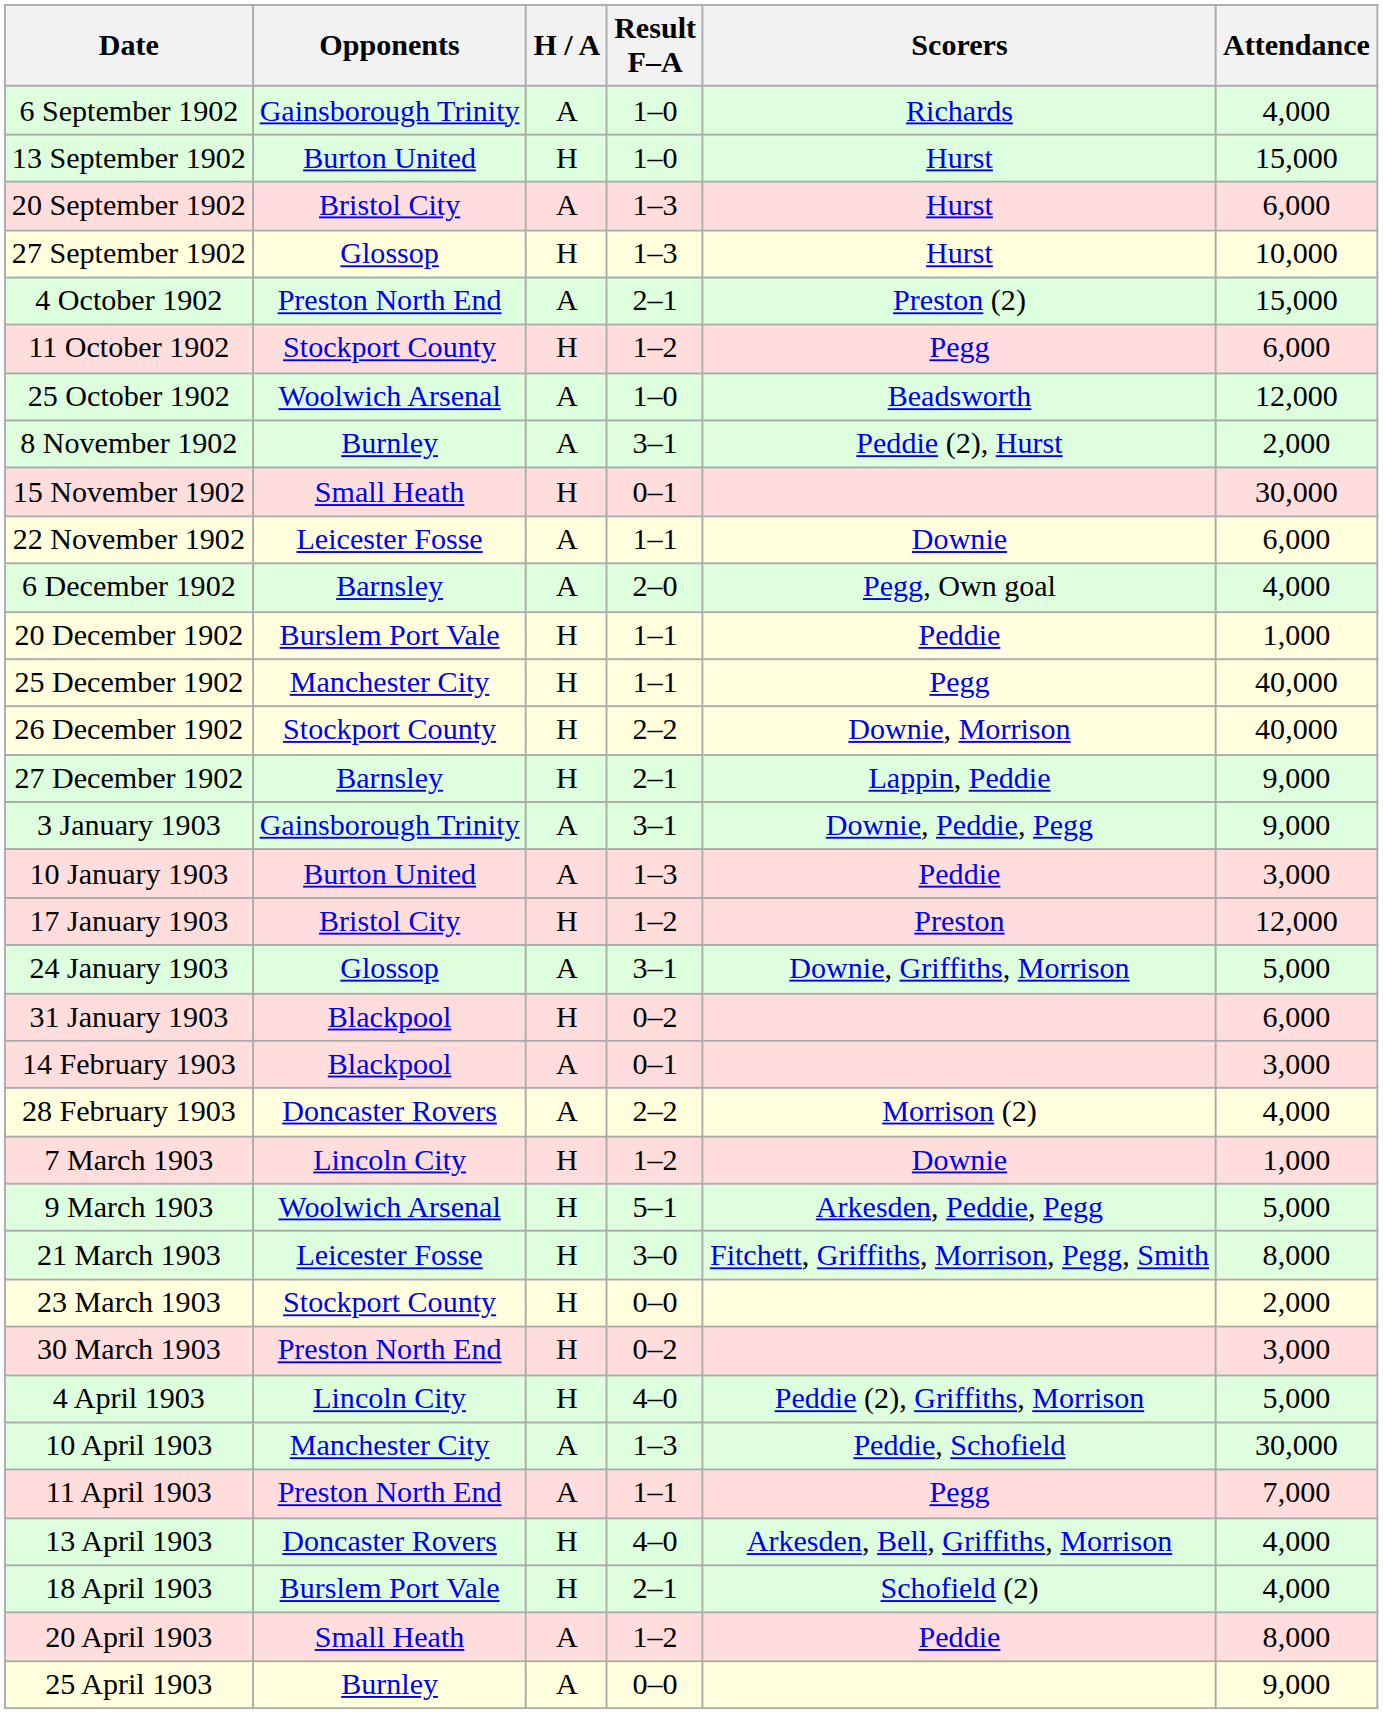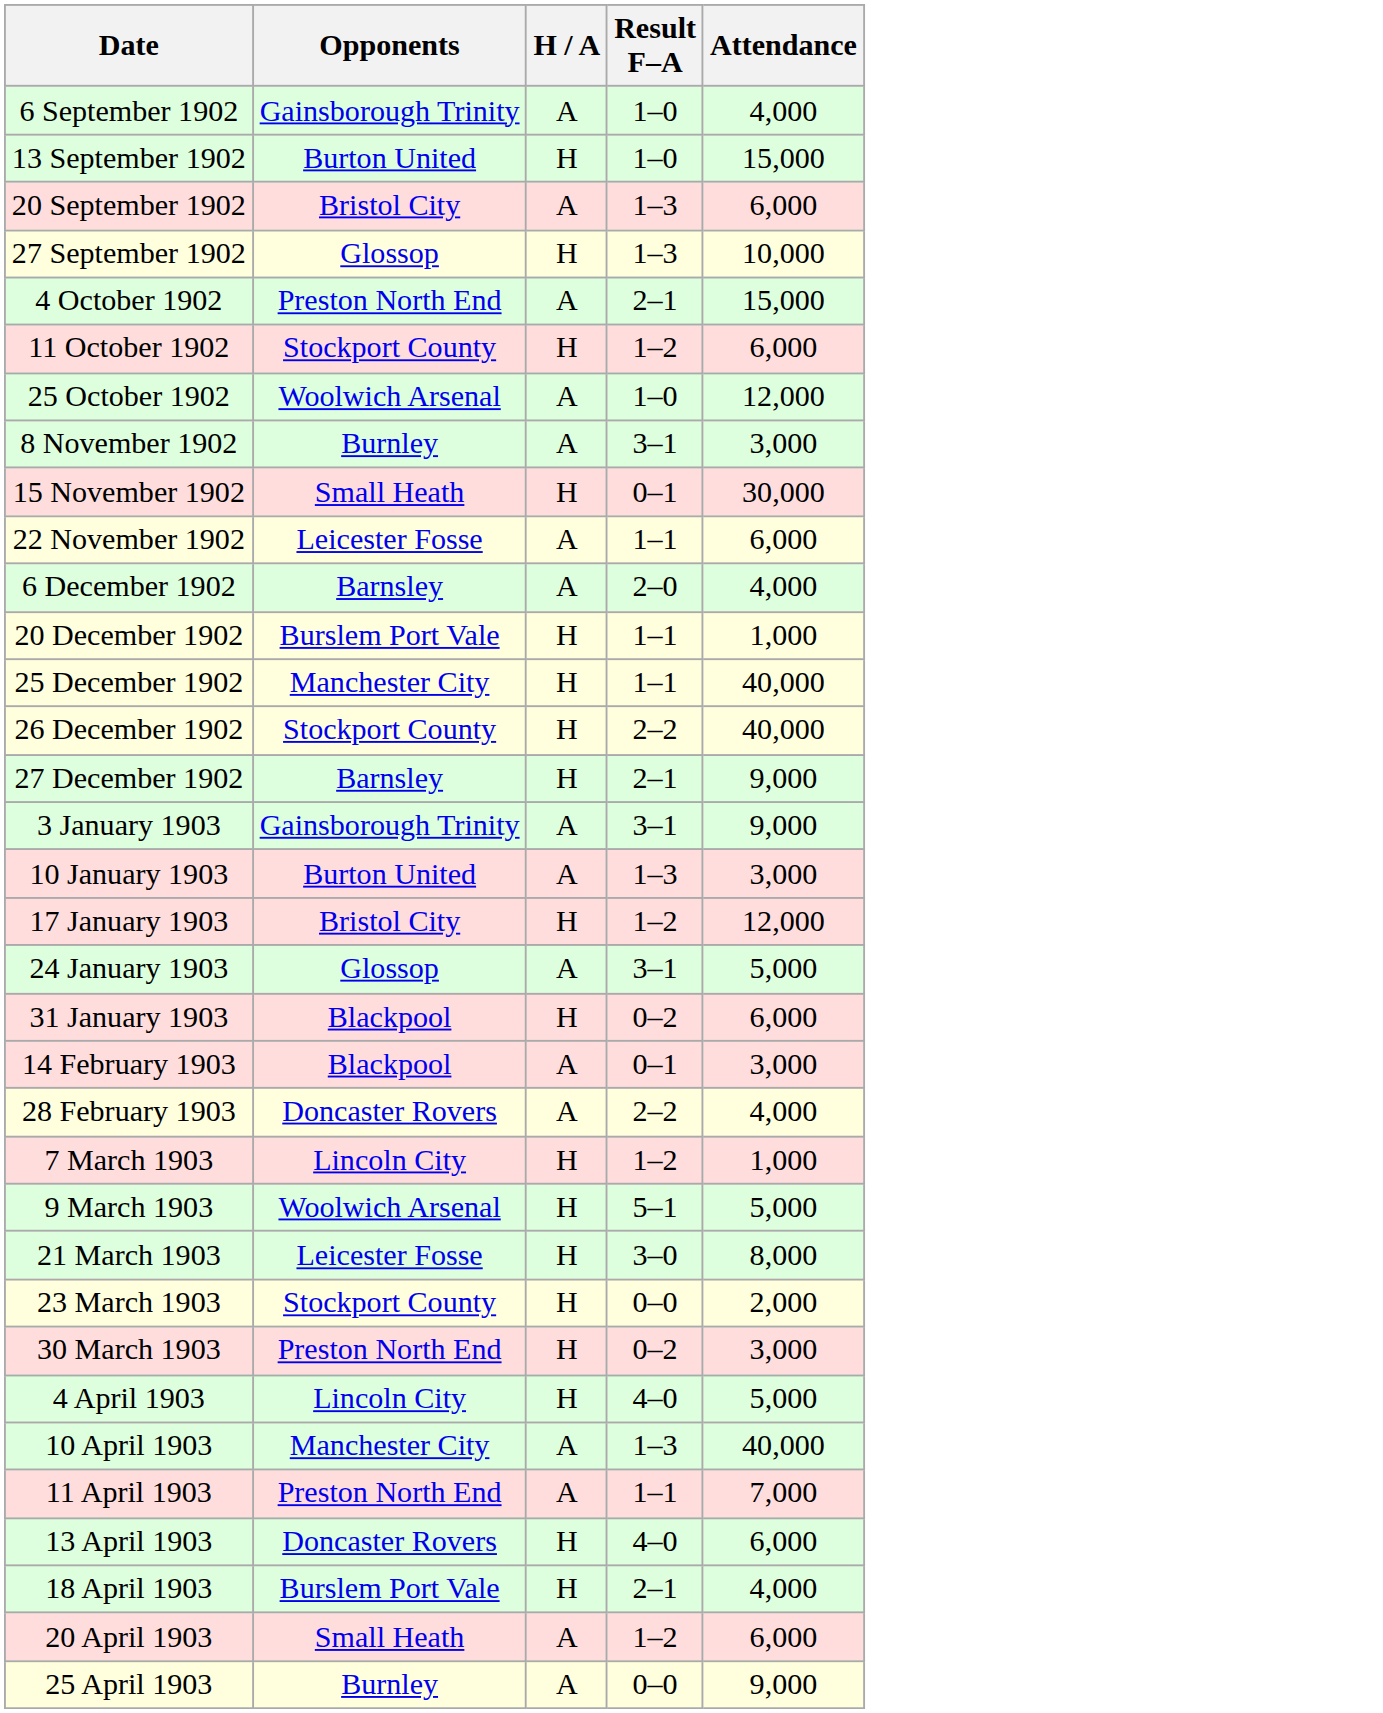 <table class="wikitable" style="text-align:center">
 <tr>
 <th>Date</th>
 <th>Opponents</th>
 <th>H / A</th>
 <th>Result<br>F–A</th>
-<th>Scorers</th>
 <th>Attendance</th>
 </tr>
 <tr bgcolor="#ddffdd">
 <td>6 September 1902</td>
 <td><a href='#'>Gainsborough Trinity</a></td>
 <td>A</td>
 <td>1–0</td>
-<td><a href='#'>Richards</a></td>
 <td>4,000</td>
 </tr>
 <tr bgcolor="#ddffdd">
 <td>13 September 1902</td>
 <td><a href='#'>Burton United</a></td>
 <td>H</td>
 <td>1–0</td>
-<td><a href='#'>Hurst</a></td>
 <td>15,000</td>
 </tr>
 <tr bgcolor="#ffdddd">
 <td>20 September 1902</td>
 <td><a href='#'>Bristol City</a></td>
 <td>A</td>
 <td>1–3</td>
-<td><a href='#'>Hurst</a></td>
 <td>6,000</td>
 </tr>
 <tr bgcolor="#ffffdd">
 <td>27 September 1902</td>
 <td><a href='#'>Glossop</a></td>
 <td>H</td>
 <td>1–3</td>
-<td><a href='#'>Hurst</a></td>
 <td>10,000</td>
 </tr>
 <tr bgcolor="#ddffdd">
 <td>4 October 1902</td>
 <td><a href='#'>Preston North End</a></td>
 <td>A</td>
 <td>2–1</td>
-<td><a href='#'>Preston</a> (2)</td>
 <td>15,000</td>
 </tr>
 <tr bgcolor="#ffdddd">
 <td>11 October 1902</td>
 <td><a href='#'>Stockport County</a></td>
 <td>H</td>
 <td>1–2</td>
-<td><a href='#'>Pegg</a></td>
 <td>6,000</td>
 </tr>
 <tr bgcolor="#ddffdd">
 <td>25 October 1902</td>
 <td><a href='#'>Woolwich Arsenal</a></td>
 <td>A</td>
 <td>1–0</td>
-<td><a href='#'>Beadsworth</a></td>
 <td>12,000</td>
 </tr>
 <tr bgcolor="#ddffdd">
 <td>8 November 1902</td>
 <td><a href='#'>Burnley</a></td>
 <td>A</td>
 <td>3–1</td>
-<td><a href='#'>Peddie</a> (2), <a href='#'>Hurst</a></td>
-<td>2,000</td>
+<td>3,000</td>
 </tr>
 <tr bgcolor="#ffdddd">
 <td>15 November 1902</td>
 <td><a href='#'>Small Heath</a></td>
 <td>H</td>
 <td>0–1</td>
-<td></td>
 <td>30,000</td>
 </tr>
 <tr bgcolor="#ffffdd">
 <td>22 November 1902</td>
 <td><a href='#'>Leicester Fosse</a></td>
 <td>A</td>
 <td>1–1</td>
-<td><a href='#'>Downie</a></td>
 <td>6,000</td>
 </tr>
 <tr bgcolor="#ddffdd">
 <td>6 December 1902</td>
 <td><a href='#'>Barnsley</a></td>
 <td>A</td>
 <td>2–0</td>
-<td><a href='#'>Pegg</a>, Own goal</td>
 <td>4,000</td>
 </tr>
 <tr bgcolor="#ffffdd">
 <td>20 December 1902</td>
 <td><a href='#'>Burslem Port Vale</a></td>
 <td>H</td>
 <td>1–1</td>
-<td><a href='#'>Peddie</a></td>
 <td>1,000</td>
 </tr>
 <tr bgcolor="#ffffdd">
 <td>25 December 1902</td>
 <td><a href='#'>Manchester City</a></td>
 <td>H</td>
 <td>1–1</td>
-<td><a href='#'>Pegg</a></td>
 <td>40,000</td>
 </tr>
 <tr bgcolor="#ffffdd">
 <td>26 December 1902</td>
 <td><a href='#'>Stockport County</a></td>
 <td>H</td>
 <td>2–2</td>
-<td><a href='#'>Downie</a>, <a href='#'>Morrison</a></td>
 <td>40,000</td>
 </tr>
 <tr bgcolor="#ddffdd">
 <td>27 December 1902</td>
 <td><a href='#'>Barnsley</a></td>
 <td>H</td>
 <td>2–1</td>
-<td><a href='#'>Lappin</a>, <a href='#'>Peddie</a></td>
 <td>9,000</td>
 </tr>
 <tr bgcolor="#ddffdd">
 <td>3 January 1903</td>
 <td><a href='#'>Gainsborough Trinity</a></td>
 <td>A</td>
 <td>3–1</td>
-<td><a href='#'>Downie</a>, <a href='#'>Peddie</a>, <a href='#'>Pegg</a></td>
 <td>9,000</td>
 </tr>
 <tr bgcolor="#ffdddd">
 <td>10 January 1903</td>
 <td><a href='#'>Burton United</a></td>
 <td>A</td>
 <td>1–3</td>
-<td><a href='#'>Peddie</a></td>
 <td>3,000</td>
 </tr>
 <tr bgcolor="#ffdddd">
 <td>17 January 1903</td>
 <td><a href='#'>Bristol City</a></td>
 <td>H</td>
 <td>1–2</td>
-<td><a href='#'>Preston</a></td>
 <td>12,000</td>
 </tr>
 <tr bgcolor="#ddffdd">
 <td>24 January 1903</td>
 <td><a href='#'>Glossop</a></td>
 <td>A</td>
 <td>3–1</td>
-<td><a href='#'>Downie</a>, <a href='#'>Griffiths</a>, <a href='#'>Morrison</a></td>
 <td>5,000</td>
 </tr>
 <tr bgcolor="#ffdddd">
 <td>31 January 1903</td>
 <td><a href='#'>Blackpool</a></td>
 <td>H</td>
 <td>0–2</td>
-<td></td>
 <td>6,000</td>
 </tr>
 <tr bgcolor="#ffdddd">
 <td>14 February 1903</td>
 <td><a href='#'>Blackpool</a></td>
 <td>A</td>
 <td>0–1</td>
-<td></td>
 <td>3,000</td>
 </tr>
 <tr bgcolor="#ffffdd">
 <td>28 February 1903</td>
 <td><a href='#'>Doncaster Rovers</a></td>
 <td>A</td>
 <td>2–2</td>
-<td><a href='#'>Morrison</a> (2)</td>
 <td>4,000</td>
 </tr>
 <tr bgcolor="#ffdddd">
 <td>7 March 1903</td>
 <td><a href='#'>Lincoln City</a></td>
 <td>H</td>
 <td>1–2</td>
-<td><a href='#'>Downie</a></td>
 <td>1,000</td>
 </tr>
 <tr bgcolor="#ddffdd">
 <td>9 March 1903</td>
 <td><a href='#'>Woolwich Arsenal</a></td>
 <td>H</td>
 <td>5–1</td>
-<td><a href='#'>Arkesden</a>, <a href='#'>Peddie</a>, <a href='#'>Pegg</a></td>
 <td>5,000</td>
 </tr>
 <tr bgcolor="#ddffdd">
 <td>21 March 1903</td>
 <td><a href='#'>Leicester Fosse</a></td>
 <td>H</td>
 <td>3–0</td>
-<td><a href='#'>Fitchett</a>, <a href='#'>Griffiths</a>, <a href='#'>Morrison</a>, <a href='#'>Pegg</a>, <a href='#'>Smith</a></td>
 <td>8,000</td>
 </tr>
 <tr bgcolor="#ffffdd">
 <td>23 March 1903</td>
 <td><a href='#'>Stockport County</a></td>
 <td>H</td>
 <td>0–0</td>
-<td></td>
 <td>2,000</td>
 </tr>
 <tr bgcolor="#ffdddd">
 <td>30 March 1903</td>
 <td><a href='#'>Preston North End</a></td>
 <td>H</td>
 <td>0–2</td>
-<td></td>
 <td>3,000</td>
 </tr>
 <tr bgcolor="#ddffdd">
 <td>4 April 1903</td>
 <td><a href='#'>Lincoln City</a></td>
 <td>H</td>
 <td>4–0</td>
-<td><a href='#'>Peddie</a> (2), <a href='#'>Griffiths</a>, <a href='#'>Morrison</a></td>
 <td>5,000</td>
 </tr>
 <tr bgcolor="#ddffdd">
 <td>10 April 1903</td>
 <td><a href='#'>Manchester City</a></td>
 <td>A</td>
 <td>1–3</td>
-<td><a href='#'>Peddie</a>, <a href='#'>Schofield</a></td>
-<td>30,000</td>
+<td>40,000</td>
 </tr>
 <tr bgcolor="#ffdddd">
 <td>11 April 1903</td>
 <td><a href='#'>Preston North End</a></td>
 <td>A</td>
 <td>1–1</td>
-<td><a href='#'>Pegg</a></td>
 <td>7,000</td>
 </tr>
 <tr bgcolor="#ddffdd">
 <td>13 April 1903</td>
 <td><a href='#'>Doncaster Rovers</a></td>
 <td>H</td>
 <td>4–0</td>
-<td><a href='#'>Arkesden</a>, <a href='#'>Bell</a>, <a href='#'>Griffiths</a>, <a href='#'>Morrison</a></td>
-<td>4,000</td>
+<td>6,000</td>
 </tr>
 <tr bgcolor="#ddffdd">
 <td>18 April 1903</td>
 <td><a href='#'>Burslem Port Vale</a></td>
 <td>H</td>
 <td>2–1</td>
-<td><a href='#'>Schofield</a> (2)</td>
 <td>4,000</td>
 </tr>
 <tr bgcolor="#ffdddd">
 <td>20 April 1903</td>
 <td><a href='#'>Small Heath</a></td>
 <td>A</td>
 <td>1–2</td>
-<td><a href='#'>Peddie</a></td>
-<td>8,000</td>
+<td>6,000</td>
 </tr>
 <tr bgcolor="#ffffdd">
 <td>25 April 1903</td>
 <td><a href='#'>Burnley</a></td>
 <td>A</td>
 <td>0–0</td>
-<td></td>
 <td>9,000</td>
 </tr>
 </table>
